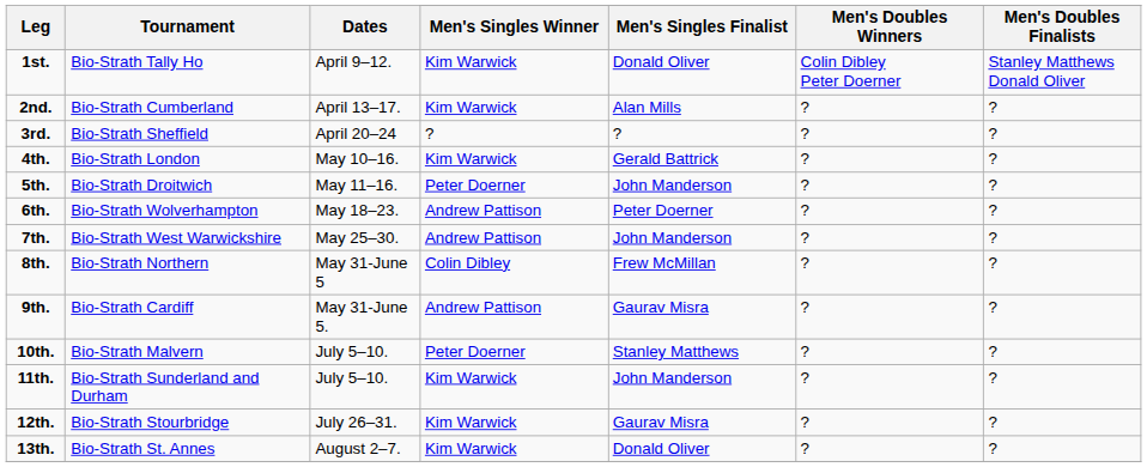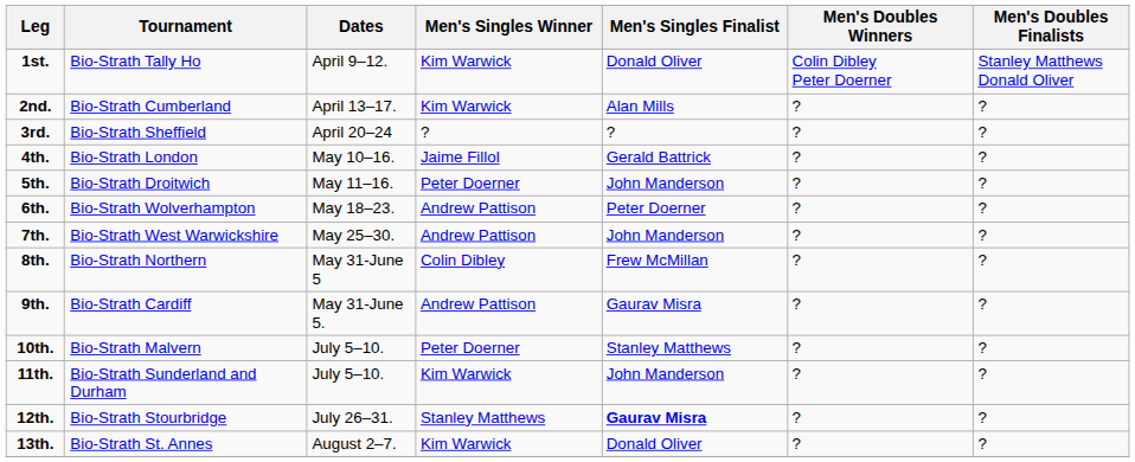 <table class="wikitable" style="margin-left:1em;" style="font-size:95%;">
 <tr>
 <th rowspan="2" style="width:50px;">Leg</th>
 <th rowspan="2" style="width:230px;">Tournament</th>
 <th rowspan="2" style="width:100px;">Dates</th>
 </tr>
 <tr>
 <th style="width:175px;">Men's Singles Winner</th>
 <th style="width:175px;">Men's Singles Finalist</th>
 <th style="width:175px;">Men's Doubles Winners</th>
 <th style="width:145px;">Men's Doubles Finalists</th>
 </tr>
 <tr style="font-size:97%; vertical-align:top;">
 <td style="text-align:center;"><strong>1st.</strong></td>
 <td style="padding-left:5px;"><a href='#'>Bio-Strath Tally Ho</a></td>
 <td style="padding-left:5px;">April 9–12.</td>
 <td style="padding-left:4px;"> <a href='#'>Kim Warwick</a></td>
 <td style="padding-left:4px;"> <a href='#'>Donald Oliver</a></td>
 <td style="padding-left:4px;"> <a href='#'>Colin Dibley</a><br> <a href='#'>Peter Doerner</a></td>
 <td style="padding-left:4px;"> <a href='#'>Stanley Matthews</a> <br> <a href='#'>Donald Oliver</a></td>
 </tr>
 <tr style="font-size:97%; vertical-align:top;">
 <td style="text-align:center;"><strong>2nd.</strong></td>
 <td style="padding-left:5px;"><a href='#'>Bio-Strath Cumberland</a></td>
 <td style="padding-left:5px;">April 13–17.</td>
 <td style="padding-left:4px;"> <a href='#'>Kim Warwick</a></td>
 <td style="padding-left:4px;"> <a href='#'>Alan Mills</a></td>
 <td style="padding-left:4px;">?</td>
 <td style="padding-left:4px;">?</td>
 </tr>
 <tr style="font-size:97%; vertical-align:top;">
 <td style="text-align:center;"><strong>3rd.</strong></td>
 <td style="padding-left:5px;"><a href='#'>Bio-Strath Sheffield</a></td>
 <td style="padding-left:5px;">April 20–24</td>
 <td style="padding-left:4px;">?</td>
 <td style="padding-left:4px;">?</td>
 <td style="padding-left:4px;">?</td>
 <td style="padding-left:4px;">?</td>
 </tr>
 <tr style="font-size:97%; vertical-align:top;">
 <td style="text-align:center;"><strong>4th.</strong></td>
 <td style="padding-left:5px;"><a href='#'>Bio-Strath London</a></td>
 <td style="padding-left:5px;">May 10–16.</td>
-<td style="padding-left:4px;"> <a href='#'>Kim Warwick</a></td>
+<td style="padding-left:4px;"> <a href='#'>Jaime Fillol</a></td>
 <td style="padding-left:4px;"> <a href='#'>Gerald Battrick</a></td>
 <td style="padding-left:4px;">?</td>
 <td style="padding-left:4px;">?</td>
 </tr>
 <tr style="font-size:97%; vertical-align:top;">
 <td style="text-align:center;"><strong>5th.</strong></td>
 <td style="padding-left:5px;"><a href='#'>Bio-Strath Droitwich</a></td>
 <td style="padding-left:5px;">May 11–16.</td>
 <td style="padding-left:4px;"> <a href='#'>Peter Doerner</a></td>
 <td style="padding-left:4px;"> <a href='#'>John Manderson</a></td>
 <td style="padding-left:4px;">?</td>
 <td style="padding-left:4px;">?</td>
 </tr>
 <tr style="font-size:97%; vertical-align:top;">
 <td style="text-align:center;"><strong>6th.</strong></td>
 <td style="padding-left:5px;"><a href='#'>Bio-Strath Wolverhampton</a></td>
 <td style="padding-left:5px;">May 18–23.</td>
 <td style="padding-left:4px;"> <a href='#'>Andrew Pattison</a></td>
 <td style="padding-left:4px;"> <a href='#'>Peter Doerner</a></td>
 <td style="padding-left:4px;">?</td>
 <td style="padding-left:4px;">?</td>
 </tr>
 <tr style="font-size:97%; vertical-align:top;">
 <td style="text-align:center;"><strong>7th.</strong></td>
 <td style="padding-left:5px;"><a href='#'>Bio-Strath West Warwickshire</a></td>
 <td style="padding-left:5px;">May 25–30.</td>
 <td style="padding-left:4px;"> <a href='#'>Andrew Pattison</a></td>
 <td style="padding-left:4px;"> <a href='#'>John Manderson</a></td>
 <td style="padding-left:4px;">?</td>
 <td style="padding-left:4px;">?</td>
 </tr>
 <tr style="font-size:97%; vertical-align:top;">
 <td style="text-align:center;"><strong>8th.</strong></td>
 <td style="padding-left:5px;"><a href='#'>Bio-Strath Northern</a></td>
 <td style="padding-left:5px;">May 31-June 5</td>
 <td style="padding-left:4px;"> <a href='#'>Colin Dibley</a></td>
 <td style="padding-left:4px;"> <a href='#'>Frew McMillan</a></td>
 <td style="padding-left:4px;">?</td>
 <td style="padding-left:4px;">?</td>
 </tr>
 <tr style="font-size:97%; vertical-align:top;">
 <td style="text-align:center;"><strong>9th.</strong></td>
 <td style="padding-left:5px;"><a href='#'>Bio-Strath Cardiff</a></td>
 <td style="padding-left:5px;">May 31-June 5.</td>
 <td style="padding-left:4px;"> <a href='#'>Andrew Pattison</a></td>
 <td style="padding-left:4px;"> <a href='#'>Gaurav Misra</a></td>
 <td style="padding-left:4px;">?</td>
 <td style="padding-left:4px;">?</td>
 </tr>
 <tr style="font-size:97%; vertical-align:top;">
 <td style="text-align:center;"><strong>10th.</strong></td>
 <td style="padding-left:5px;"><a href='#'>Bio-Strath Malvern</a></td>
 <td style="padding-left:5px;">July 5–10.</td>
 <td style="padding-left:4px;"> <a href='#'>Peter Doerner</a></td>
 <td style="padding-left:4px;"> <a href='#'>Stanley Matthews</a></td>
 <td style="padding-left:4px;">?</td>
 <td style="padding-left:4px;">?</td>
 </tr>
 <tr style="font-size:97%; vertical-align:top;">
 <td style="text-align:center;"><strong>11th.</strong></td>
 <td style="padding-left:5px;"><a href='#'>Bio-Strath Sunderland and Durham</a></td>
 <td style="padding-left:5px;">July 5–10.</td>
 <td style="padding-left:4px;"> <a href='#'>Kim Warwick</a></td>
 <td style="padding-left:4px;"> <a href='#'>John Manderson</a></td>
 <td style="padding-left:4px;">?</td>
 <td style="padding-left:4px;">?</td>
 </tr>
 <tr style="font-size:97%; vertical-align:top;">
 <td style="text-align:center;"><strong>12th.</strong></td>
 <td style="padding-left:5px;"><a href='#'>Bio-Strath Stourbridge</a></td>
 <td style="padding-left:5px;">July 26–31.</td>
-<td style="padding-left:4px;"> <a href='#'>Kim Warwick</a></td>
-<td style="padding-left:4px;"> <a href='#'>Gaurav Misra</a></td>
+<td style="padding-left:4px;"> <a href='#'>Stanley Matthews</a></td>
+<td style="padding-left:4px;"><strong> <a href='#'>Gaurav Misra</a></strong></td>
 <td style="padding-left:4px;">?</td>
 <td style="padding-left:4px;">?</td>
 </tr>
 <tr style="font-size:97%; vertical-align:top;">
 <td style="text-align:center;"><strong>13th.</strong></td>
 <td style="padding-left:5px;"><a href='#'>Bio-Strath St. Annes</a></td>
 <td style="padding-left:5px;">August 2–7.</td>
 <td style="padding-left:4px;"> <a href='#'>Kim Warwick</a></td>
 <td style="padding-left:4px;"> <a href='#'>Donald Oliver</a></td>
 <td style="padding-left:4px;">?</td>
 <td style="padding-left:4px;">?</td>
 </tr>
 <tr style="font-size:97%; vertical-align:top;">
 </tr>
 </table>
